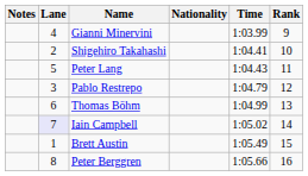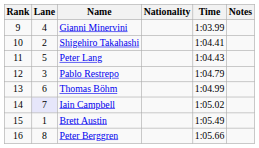 <table class="wikitable sortable" style="text-align:center">
 <tr>
-<th>Notes</th>
+<th>Rank</th>
 <th>Lane</th>
 <th>Name</th>
 <th>Nationality</th>
 <th>Time</th>
-<th>Rank</th>
+<th>Notes</th>
 </tr>
 <tr>
-<td></td>
+<td>9</td>
 <td>4</td>
 <td align=left><a href='#'>Gianni Minervini</a></td>
 <td align=left></td>
 <td>1:03.99</td>
-<td>9</td>
+<td></td>
 </tr>
 <tr>
-<td></td>
+<td>10</td>
 <td>2</td>
 <td align=left><a href='#'>Shigehiro Takahashi</a></td>
 <td align=left></td>
 <td>1:04.41</td>
-<td>10</td>
+<td></td>
 </tr>
 <tr>
-<td></td>
+<td>11</td>
 <td>5</td>
 <td align=left><a href='#'>Peter Lang</a></td>
 <td align=left></td>
 <td>1:04.43</td>
-<td>11</td>
+<td></td>
 </tr>
 <tr>
-<td></td>
+<td>12</td>
 <td>3</td>
 <td align=left><a href='#'>Pablo Restrepo</a></td>
 <td align=left></td>
 <td>1:04.79</td>
-<td>12</td>
+<td></td>
 </tr>
 <tr>
-<td></td>
+<td>13</td>
 <td>6</td>
 <td align=left><a href='#'>Thomas Böhm</a></td>
 <td align=left></td>
 <td>1:04.99</td>
-<td>13</td>
+<td></td>
 </tr>
 <tr>
-<td></td>
+<td>14</td>
 <td style="background: lavender;">7</td>
 <td align=left><a href='#'>Iain Campbell</a></td>
 <td align=left></td>
 <td>1:05.02</td>
-<td>14</td>
+<td></td>
 </tr>
 <tr>
-<td></td>
+<td>15</td>
 <td>1</td>
 <td align=left><a href='#'>Brett Austin</a></td>
 <td align=left></td>
 <td>1:05.49</td>
-<td>15</td>
+<td></td>
 </tr>
 <tr>
-<td></td>
+<td>16</td>
 <td>8</td>
 <td align=left><a href='#'>Peter Berggren</a></td>
 <td align=left></td>
 <td>1:05.66</td>
-<td>16</td>
+<td></td>
 </tr>
 </table>
